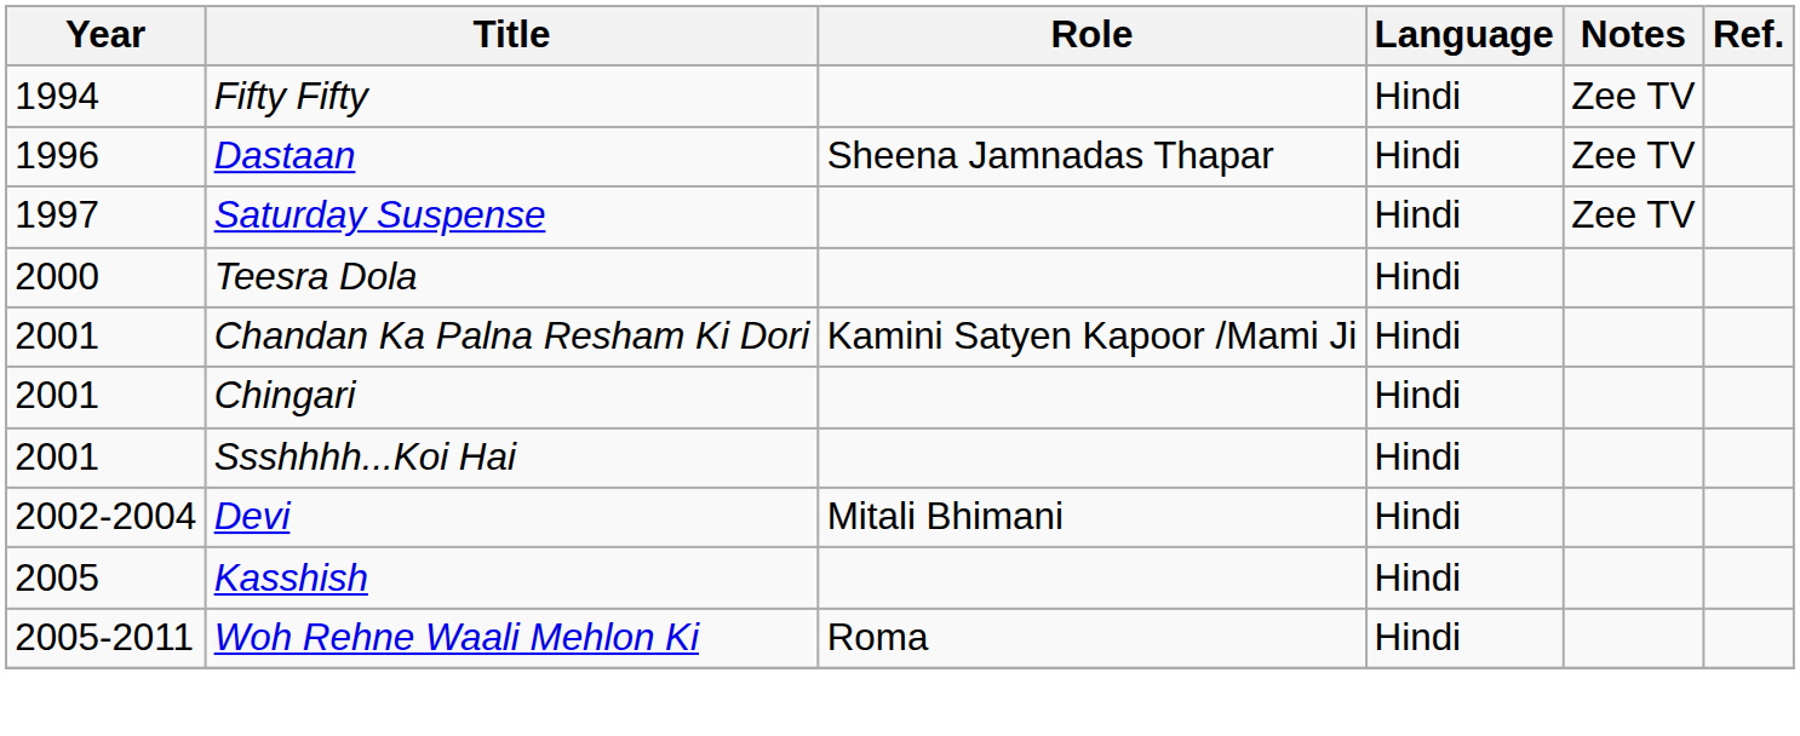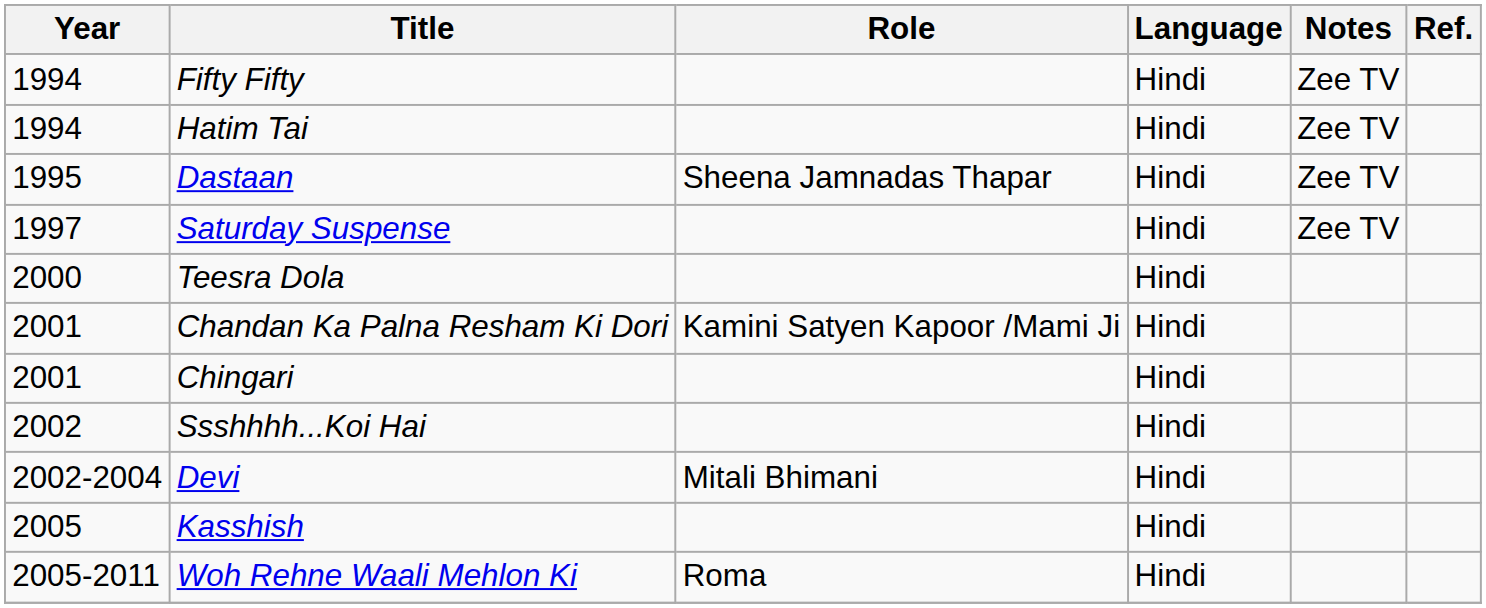 <table class="wikitable plainrowheaders sortable">
 <tr>
 <th scope=col>Year</th>
 <th scope="col">Title</th>
 <th scope="col">Role</th>
 <th scope="col">Language</th>
 <th scope="col">Notes</th>
 <th scope="col" class="unsortable">Ref.</th>
 </tr>
 <tr>
 <td>1994</td>
 <td scope="row"><em>Fifty Fifty</em></td>
 <td></td>
 <td>Hindi</td>
 <td>Zee TV</td>
 <td></td>
 </tr>
 <tr>
-<td>1996</td>
+<td>1994</td>
+<td scope="row"><em>Hatim Tai</em></td>
+<td></td>
+<td>Hindi</td>
+<td>Zee TV</td>
+<td></td>
+</tr>
+<tr>
+<td>1995</td>
 <td scope="row"><em><a href='#'>Dastaan</a></em></td>
 <td>Sheena Jamnadas Thapar</td>
 <td>Hindi</td>
 <td>Zee TV</td>
 <td></td>
 </tr>
 <tr>
 <td>1997</td>
 <td scope="row"><em><a href='#'>Saturday Suspense</a></em></td>
 <td></td>
 <td>Hindi</td>
 <td>Zee TV</td>
 <td></td>
 </tr>
 <tr>
 <td>2000</td>
 <td scope="row"><em>Teesra Dola</em></td>
 <td></td>
 <td>Hindi</td>
 <td></td>
 <td></td>
 </tr>
 <tr>
 <td>2001</td>
 <td scope="row"><em>Chandan Ka Palna Resham Ki Dori</em></td>
 <td>Kamini Satyen Kapoor /Mami Ji</td>
 <td>Hindi</td>
 <td></td>
 <td></td>
 </tr>
 <tr>
 <td>2001</td>
 <td scope="row"><em>Chingari</em></td>
 <td></td>
 <td>Hindi</td>
 <td></td>
 <td></td>
 </tr>
 <tr>
-<td>2001</td>
+<td>2002</td>
 <td scope="row"><em>Ssshhhh...Koi Hai</em></td>
 <td></td>
 <td>Hindi</td>
 <td></td>
 <td></td>
 </tr>
 <tr>
 <td>2002-2004</td>
 <td scope="row"><em><a href='#'>Devi</a></em></td>
 <td>Mitali Bhimani</td>
 <td>Hindi</td>
 <td></td>
 <td></td>
 </tr>
 <tr>
 <td>2005</td>
 <td scope="row"><em><a href='#'>Kasshish</a></em></td>
 <td></td>
 <td>Hindi</td>
 <td></td>
 <td></td>
 </tr>
 <tr>
 <td>2005-2011</td>
 <td scope="row"><em><a href='#'>Woh Rehne Waali Mehlon Ki</a></em></td>
 <td>Roma</td>
 <td>Hindi</td>
 <td></td>
 <td></td>
 </tr>
 <tr>
 </tr>
 </table>
